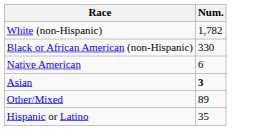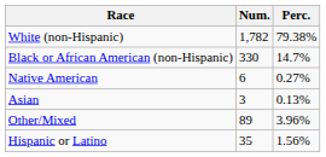 <table class="wikitable">
 <tr>
 <th>Race</th>
 <th>Num.</th>
+<th>Perc.</th>
 </tr>
 <tr>
 <td><a href='#'>White</a> (non-Hispanic)</td>
 <td>1,782</td>
+<td>79.38%</td>
 </tr>
 <tr>
 <td><a href='#'>Black or African American</a> (non-Hispanic)</td>
 <td>330</td>
+<td>14.7%</td>
 </tr>
 <tr>
 <td><a href='#'>Native American</a></td>
 <td>6</td>
+<td>0.27%</td>
 </tr>
 <tr>
 <td><a href='#'>Asian</a></td>
-<td><strong>3</strong></td>
+<td>3</td>
+<td>0.13%</td>
 </tr>
 <tr>
 <td><a href='#'>Other/Mixed</a></td>
 <td>89</td>
+<td>3.96%</td>
 </tr>
 <tr>
 <td><a href='#'>Hispanic</a> or <a href='#'>Latino</a></td>
 <td>35</td>
+<td>1.56%</td>
 </tr>
 </table>
